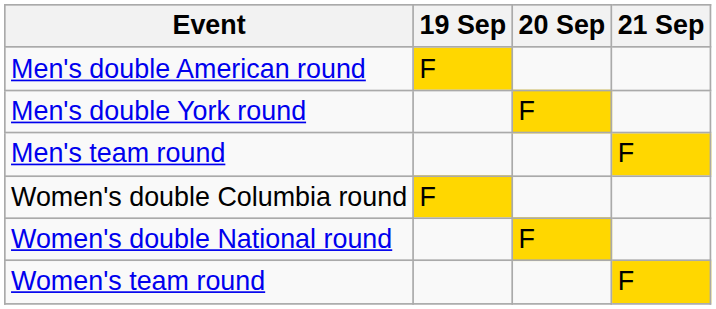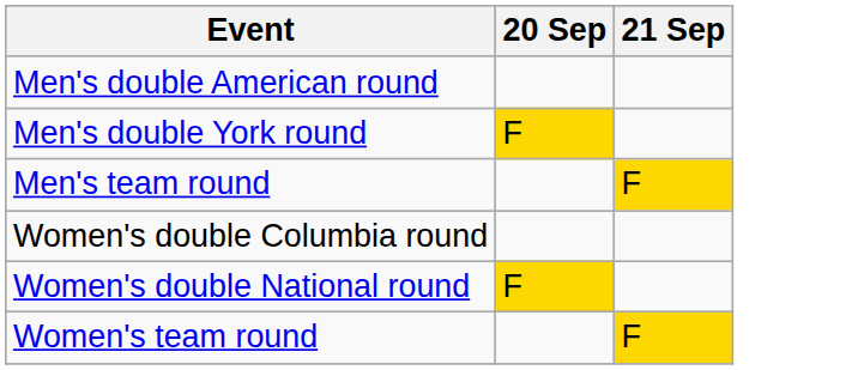 <table class="wikitable olympic-schedule">
 <tr>
 <th>Event</th>
-<th>19 Sep</th>
 <th>20 Sep</th>
 <th>21 Sep</th>
 </tr>
 <tr>
 <td class="event"><a href='#'>Men's double American round</a></td>
-<td bgcolor="gold" class="finals">F</td>
 <td></td>
 <td></td>
 </tr>
 <tr>
 <td class="event"><a href='#'>Men's double York round</a></td>
-<td></td>
 <td bgcolor="gold" class="finals">F</td>
 <td></td>
 </tr>
 <tr>
 <td class="event"><a href='#'>Men's team round</a></td>
 <td></td>
-<td></td>
 <td bgcolor="gold" class="finals">F</td>
 </tr>
 <tr>
 <td class="event">Women's double Columbia round</td>
-<td bgcolor="gold" class="finals">F</td>
 <td></td>
 <td></td>
 </tr>
 <tr>
 <td class="event"><a href='#'>Women's double National round</a></td>
-<td></td>
 <td bgcolor="gold" class="finals">F</td>
 <td></td>
 </tr>
 <tr>
 <td class="event"><a href='#'>Women's team round</a></td>
 <td></td>
-<td></td>
 <td bgcolor="gold" class="finals">F</td>
 </tr>
 </table>
